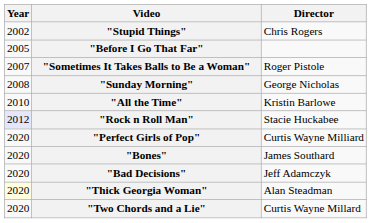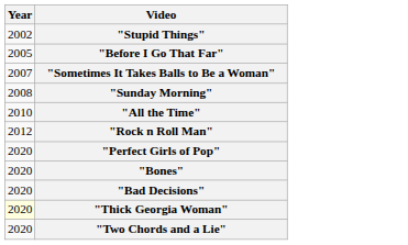 <table class="wikitable plainrowheaders">
 <tr>
 <th>Year</th>
 <th style="width:20em;">Video</th>
-<th>Director</th>
 </tr>
 <tr>
 <td>2002</td>
 <th scope="row">"Stupid Things"</th>
-<td>Chris Rogers</td>
 </tr>
 <tr>
 <td>2005</td>
 <th scope="row">"Before I Go That Far"</th>
-<td></td>
 </tr>
 <tr>
 <td>2007</td>
 <th scope="row">"Sometimes It Takes Balls to Be a Woman"</th>
-<td>Roger Pistole</td>
 </tr>
 <tr>
 <td>2008</td>
 <th scope="row">"Sunday Morning"</th>
-<td>George Nicholas</td>
 </tr>
 <tr>
 <td>2010</td>
 <th scope="row">"All the Time"</th>
-<td>Kristin Barlowe</td>
 </tr>
 <tr>
-<td style="background: lavender;">2012</td>
+<td>2012</td>
 <th scope="row">"Rock n Roll Man"</th>
-<td>Stacie Huckabee</td>
 </tr>
 <tr>
 <td>2020</td>
 <th scope="row">"Perfect Girls of Pop"</th>
-<td>Curtis Wayne Milliard</td>
 </tr>
 <tr>
 <td>2020</td>
 <th scope="row">"Bones"</th>
-<td>James Southard</td>
 </tr>
 <tr>
 <td>2020</td>
 <th scope="row">"Bad Decisions"</th>
-<td>Jeff Adamczyk</td>
 </tr>
 <tr>
 <td style="background: lightyellow;">2020</td>
 <th scope="row">"Thick Georgia Woman"</th>
-<td>Alan Steadman</td>
 </tr>
 <tr>
 <td>2020</td>
 <th scope="row">"Two Chords and a Lie"</th>
-<td>Curtis Wayne Millard</td>
 </tr>
 </table>
